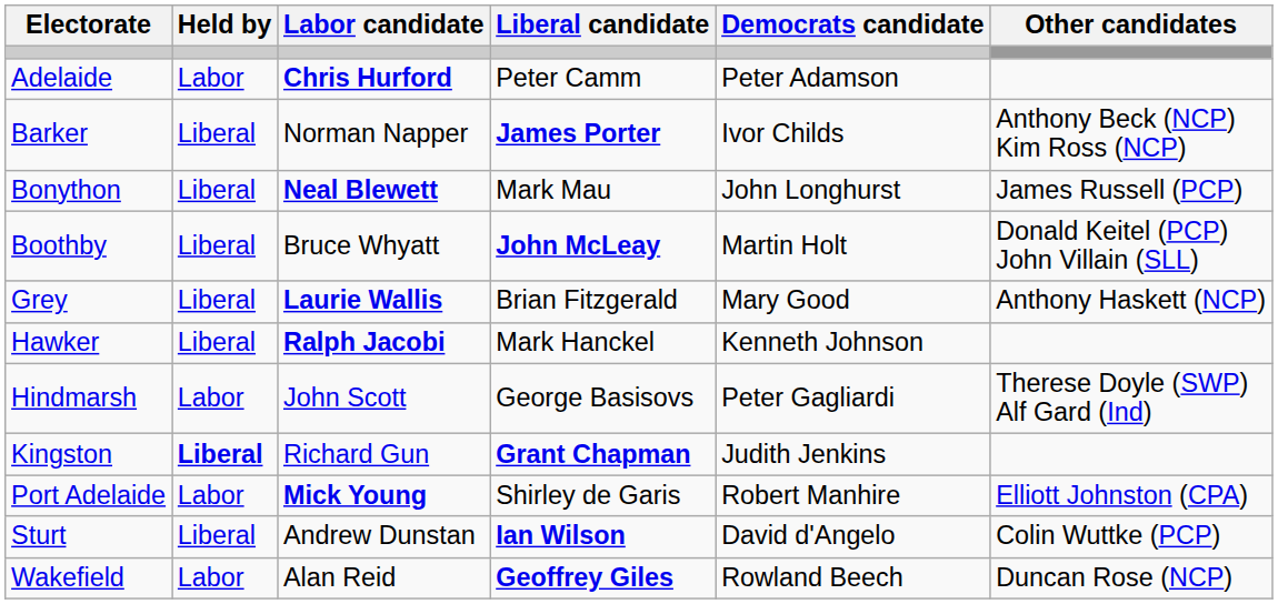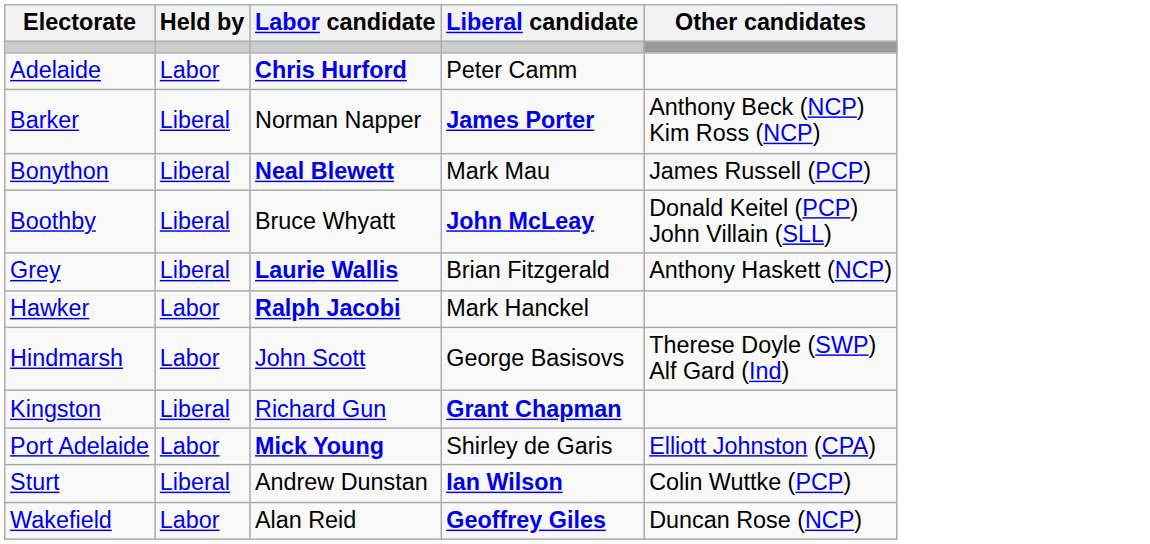 <table class="wikitable">
 <tr>
 <th>Electorate</th>
 <th>Held by</th>
 <th><a href='#'>Labor</a> candidate</th>
 <th><a href='#'>Liberal</a> candidate</th>
-<th><a href='#'>Democrats</a> candidate</th>
 <th>Other candidates</th>
 </tr>
 <tr bgcolor="#cccccc">
-<td></td>
 <td></td>
 <td></td>
 <td></td>
 <td></td>
 <td bgcolor="#999999"></td>
 </tr>
 <tr>
 <td><a href='#'>Adelaide</a></td>
 <td><a href='#'>Labor</a></td>
 <td><strong><a href='#'>Chris Hurford</a></strong></td>
 <td>Peter Camm</td>
-<td>Peter Adamson</td>
 <td></td>
 </tr>
 <tr>
 <td><a href='#'>Barker</a></td>
 <td><a href='#'>Liberal</a></td>
 <td>Norman Napper</td>
 <td><strong><a href='#'>James Porter</a></strong></td>
-<td>Ivor Childs</td>
 <td>Anthony Beck (<a href='#'>NCP</a>)<br>Kim Ross (<a href='#'>NCP</a>)</td>
 </tr>
 <tr>
 <td><a href='#'>Bonython</a></td>
 <td><a href='#'>Liberal</a></td>
 <td><strong><a href='#'>Neal Blewett</a></strong></td>
 <td>Mark Mau</td>
-<td>John Longhurst</td>
 <td>James Russell (<a href='#'>PCP</a>)</td>
 </tr>
 <tr>
 <td><a href='#'>Boothby</a></td>
 <td><a href='#'>Liberal</a></td>
 <td>Bruce Whyatt</td>
 <td><strong><a href='#'>John McLeay</a></strong></td>
-<td>Martin Holt</td>
 <td>Donald Keitel (<a href='#'>PCP</a>)<br>John Villain (<a href='#'>SLL</a>)</td>
 </tr>
 <tr>
 <td><a href='#'>Grey</a></td>
 <td><a href='#'>Liberal</a></td>
 <td><strong><a href='#'>Laurie Wallis</a></strong></td>
 <td>Brian Fitzgerald</td>
-<td>Mary Good</td>
 <td>Anthony Haskett (<a href='#'>NCP</a>)</td>
 </tr>
 <tr>
 <td><a href='#'>Hawker</a></td>
-<td><a href='#'>Liberal</a></td>
+<td><a href='#'>Labor</a></td>
 <td><strong><a href='#'>Ralph Jacobi</a></strong></td>
 <td>Mark Hanckel</td>
-<td>Kenneth Johnson</td>
 <td></td>
 </tr>
 <tr>
 <td><a href='#'>Hindmarsh</a></td>
 <td><a href='#'>Labor</a></td>
 <td><a href='#'>John Scott</a></td>
 <td>George Basisovs</td>
-<td>Peter Gagliardi</td>
 <td>Therese Doyle (<a href='#'>SWP</a>)<br>Alf Gard (<a href='#'>Ind</a>)</td>
 </tr>
 <tr>
 <td><a href='#'>Kingston</a></td>
-<td><strong><a href='#'>Liberal</a></strong></td>
+<td><a href='#'>Liberal</a></td>
 <td><a href='#'>Richard Gun</a></td>
 <td><strong><a href='#'>Grant Chapman</a></strong></td>
-<td>Judith Jenkins</td>
 <td></td>
 </tr>
 <tr>
 <td><a href='#'>Port Adelaide</a></td>
 <td><a href='#'>Labor</a></td>
 <td><strong><a href='#'>Mick Young</a></strong></td>
 <td>Shirley de Garis</td>
-<td>Robert Manhire</td>
 <td><a href='#'>Elliott Johnston</a> (<a href='#'>CPA</a>)</td>
 </tr>
 <tr>
 <td><a href='#'>Sturt</a></td>
 <td><a href='#'>Liberal</a></td>
 <td>Andrew Dunstan</td>
 <td><strong><a href='#'>Ian Wilson</a></strong></td>
-<td>David d'Angelo</td>
 <td>Colin Wuttke (<a href='#'>PCP</a>)</td>
 </tr>
 <tr>
 <td><a href='#'>Wakefield</a></td>
 <td><a href='#'>Labor</a></td>
 <td>Alan Reid</td>
 <td><strong><a href='#'>Geoffrey Giles</a></strong></td>
-<td>Rowland Beech</td>
 <td>Duncan Rose (<a href='#'>NCP</a>)</td>
 </tr>
 </table>
